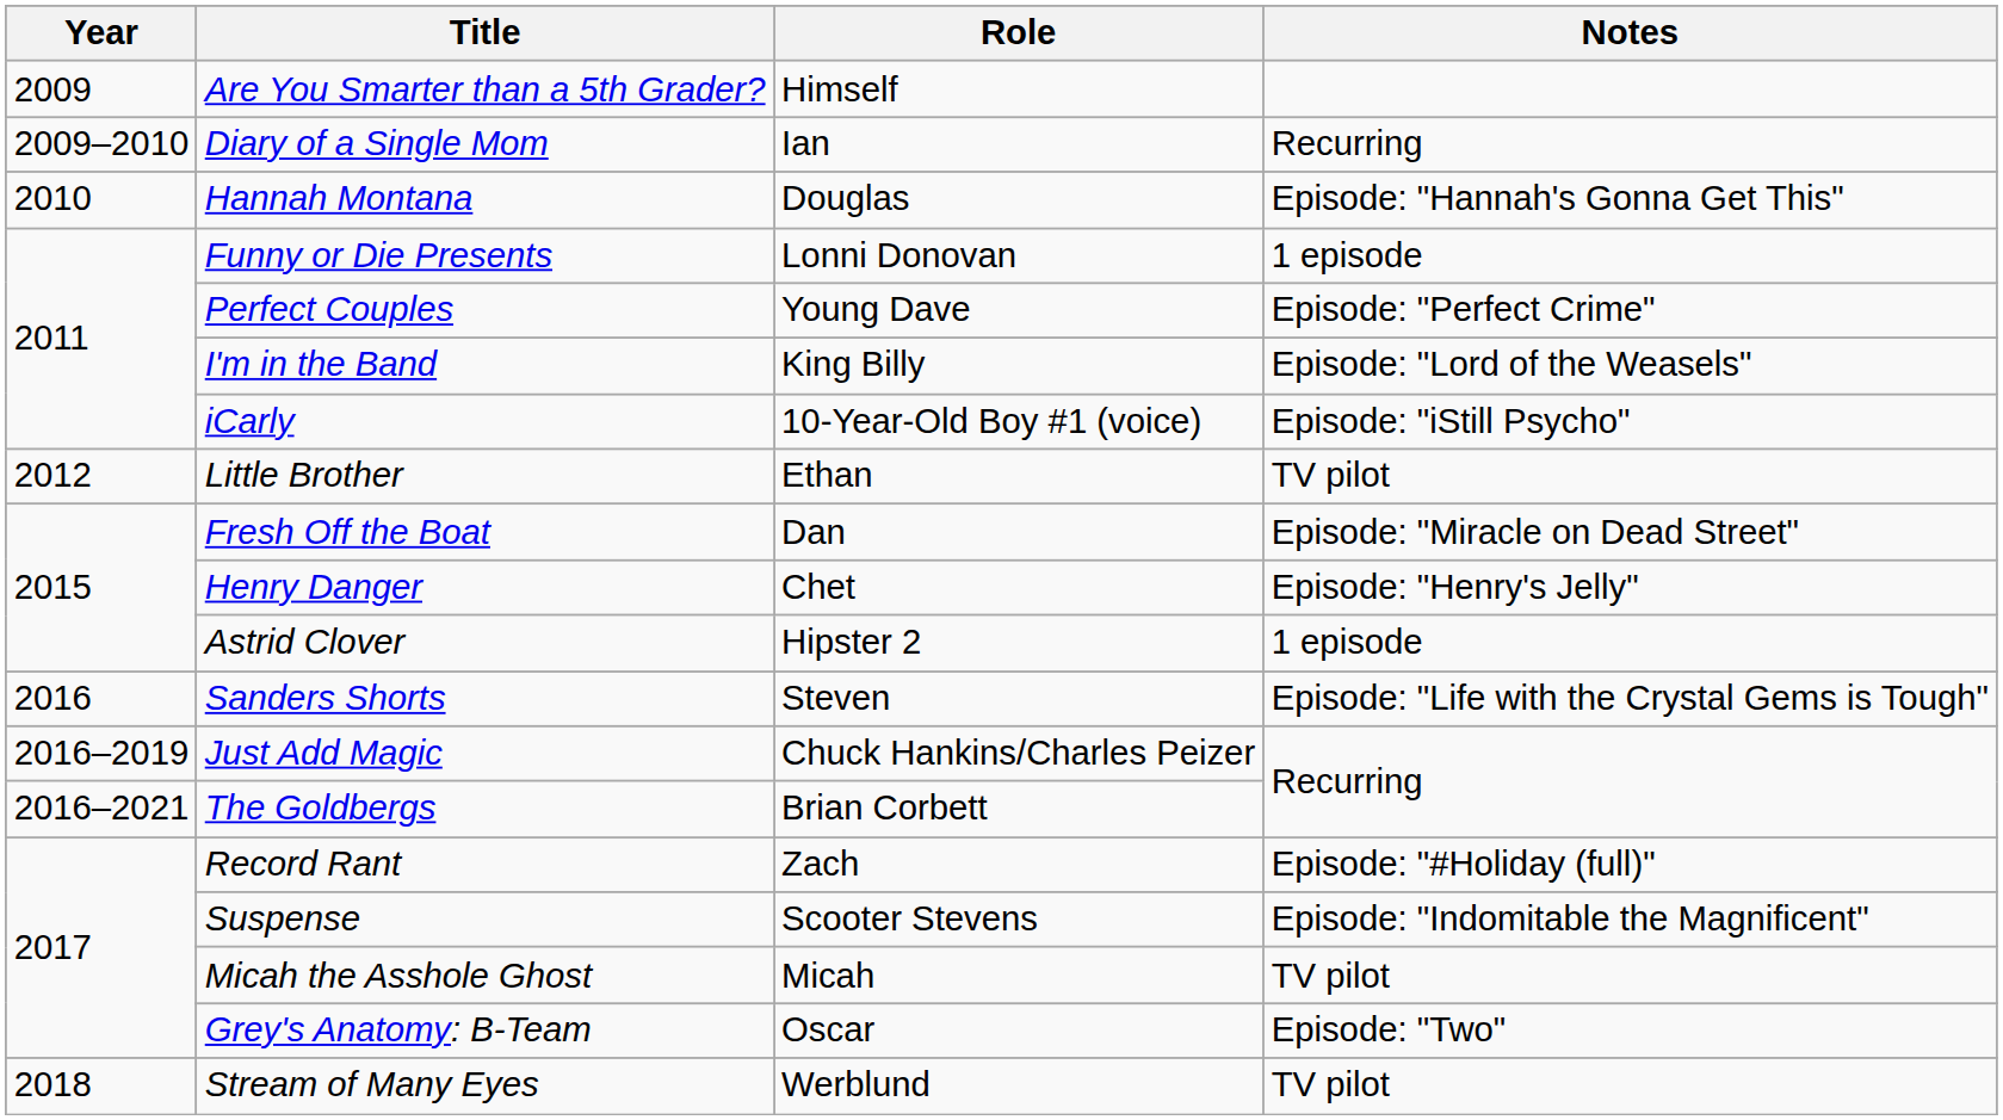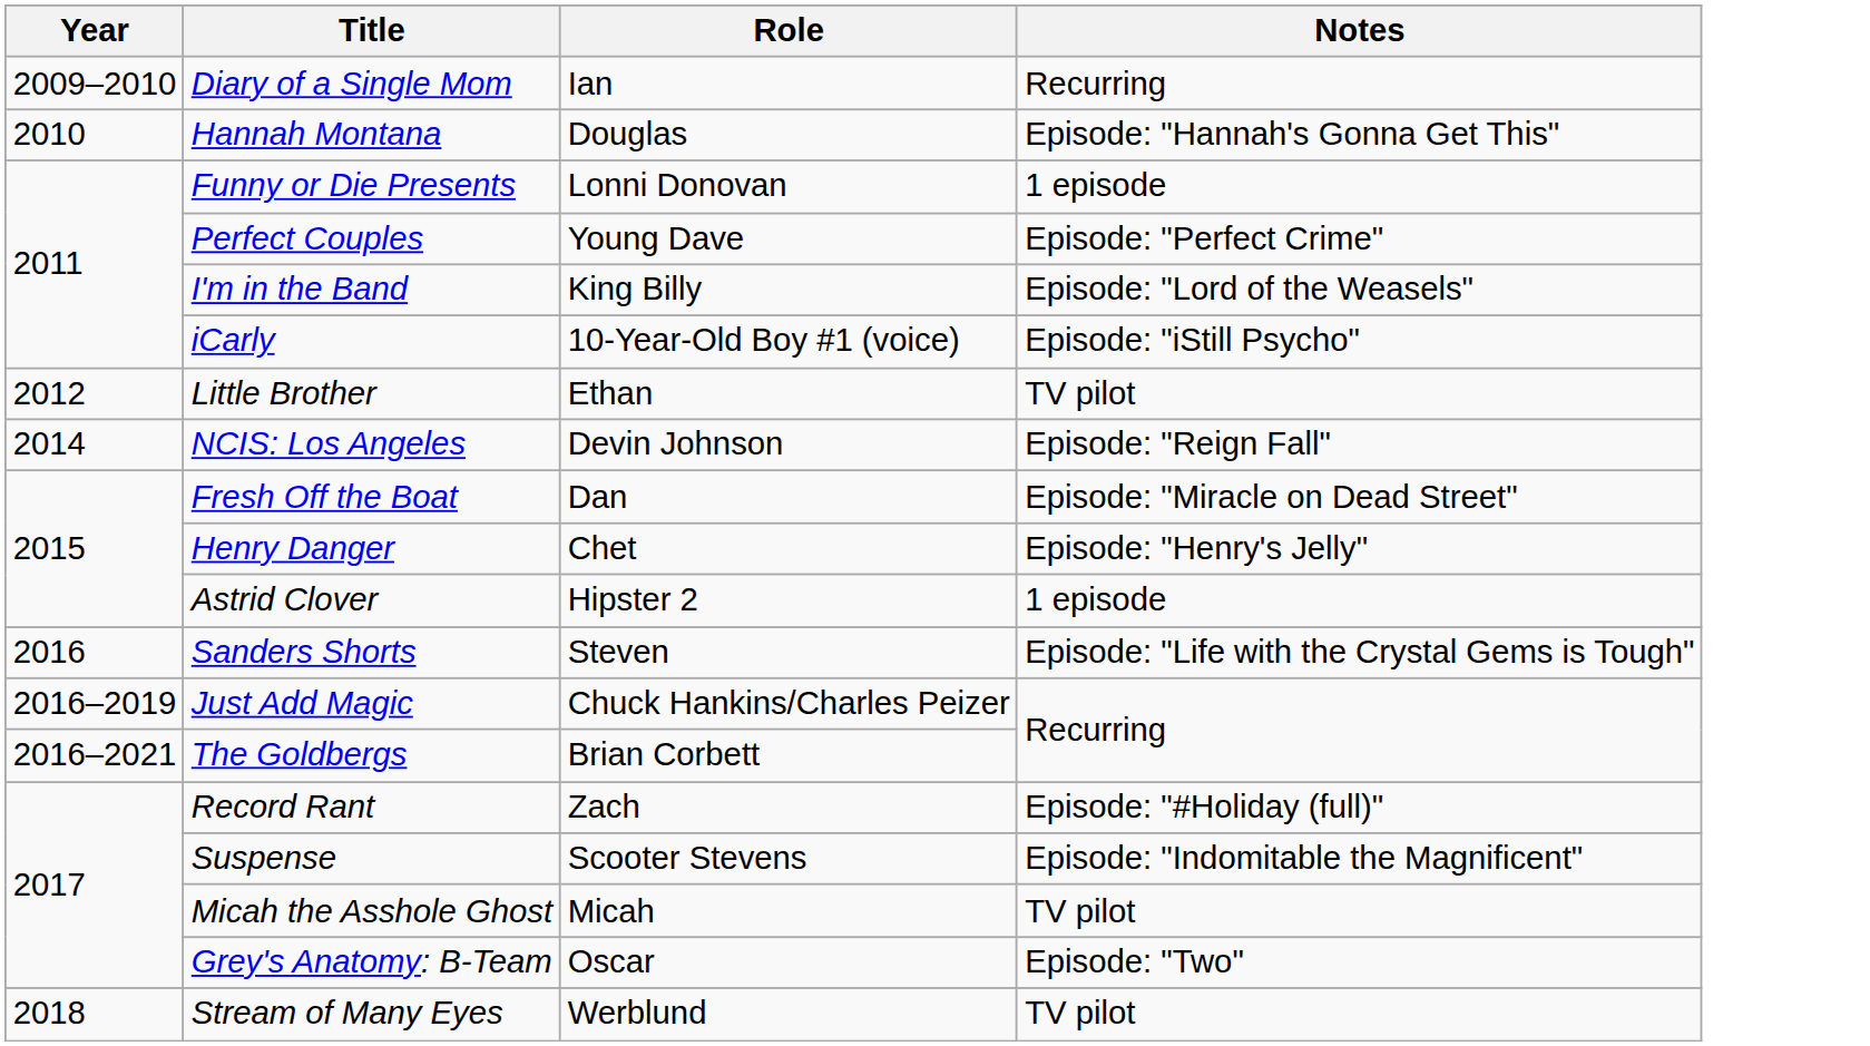 <table class="wikitable sortable">
 <tr>
 <th>Year</th>
 <th>Title</th>
 <th>Role</th>
 <th class="unsortable">Notes</th>
-</tr>
-<tr>
-<td>2009</td>
-<td><em><a href='#'>Are You Smarter than a 5th Grader?</a></em></td>
-<td>Himself</td>
-<td></td>
 </tr>
 <tr>
 <td>2009–2010</td>
 <td><em><a href='#'>Diary of a Single Mom</a></em></td>
 <td>Ian</td>
 <td>Recurring</td>
 </tr>
 <tr>
 <td>2010</td>
 <td><em><a href='#'>Hannah Montana</a></em></td>
 <td>Douglas</td>
 <td>Episode: "Hannah's Gonna Get This"</td>
 </tr>
 <tr>
 <td rowspan=4>2011</td>
 <td><em><a href='#'>Funny or Die Presents</a></em></td>
 <td>Lonni Donovan</td>
 <td>1 episode</td>
 </tr>
 <tr>
 <td><em><a href='#'>Perfect Couples</a></em></td>
 <td>Young Dave</td>
 <td>Episode: "Perfect Crime"</td>
 </tr>
 <tr>
 <td><em><a href='#'>I'm in the Band</a></em></td>
 <td>King Billy</td>
 <td>Episode: "Lord of the Weasels"</td>
 </tr>
 <tr>
 <td><em><a href='#'>iCarly</a></em></td>
 <td>10-Year-Old Boy #1 (voice)</td>
 <td>Episode: "iStill Psycho"</td>
 </tr>
 <tr>
 <td>2012</td>
 <td><em>Little Brother</em></td>
 <td>Ethan</td>
 <td>TV pilot</td>
+</tr>
+<tr>
+<td>2014</td>
+<td><em><a href='#'>NCIS: Los Angeles</a></em></td>
+<td>Devin Johnson</td>
+<td>Episode: "Reign Fall"</td>
 </tr>
 <tr>
 <td rowspan=3>2015</td>
 <td><em><a href='#'>Fresh Off the Boat</a></em></td>
 <td>Dan</td>
 <td>Episode: "Miracle on Dead Street"</td>
 </tr>
 <tr>
 <td><em><a href='#'>Henry Danger</a></em></td>
 <td>Chet</td>
 <td>Episode: "Henry's Jelly"</td>
 </tr>
 <tr>
 <td><em>Astrid Clover</em></td>
 <td>Hipster 2</td>
 <td>1 episode</td>
 </tr>
 <tr>
 <td>2016</td>
 <td><em><a href='#'>Sanders Shorts</a></em></td>
 <td>Steven</td>
 <td>Episode: "Life with the Crystal Gems is Tough"</td>
 </tr>
 <tr>
 <td>2016–2019</td>
 <td><em><a href='#'>Just Add Magic</a></em></td>
 <td>Chuck Hankins/Charles Peizer</td>
 <td rowspan=2>Recurring</td>
 </tr>
 <tr>
 <td>2016–2021</td>
 <td><em><a href='#'>The Goldbergs</a></em></td>
 <td>Brian Corbett</td>
 </tr>
 <tr>
 <td rowspan=4>2017</td>
 <td><em>Record Rant</em></td>
 <td>Zach</td>
 <td>Episode: "#Holiday (full)"</td>
 </tr>
 <tr>
 <td><em>Suspense</em></td>
 <td>Scooter Stevens</td>
 <td>Episode: "Indomitable the Magnificent"</td>
 </tr>
 <tr>
 <td><em>Micah the Asshole Ghost</em></td>
 <td>Micah</td>
 <td>TV pilot</td>
 </tr>
 <tr>
 <td><em><a href='#'>Grey's Anatomy</a>: B-Team</em></td>
 <td>Oscar</td>
 <td>Episode: "Two"</td>
 </tr>
 <tr>
 <td>2018</td>
 <td><em>Stream of Many Eyes</em></td>
 <td>Werblund</td>
 <td>TV pilot</td>
 </tr>
 </table>
